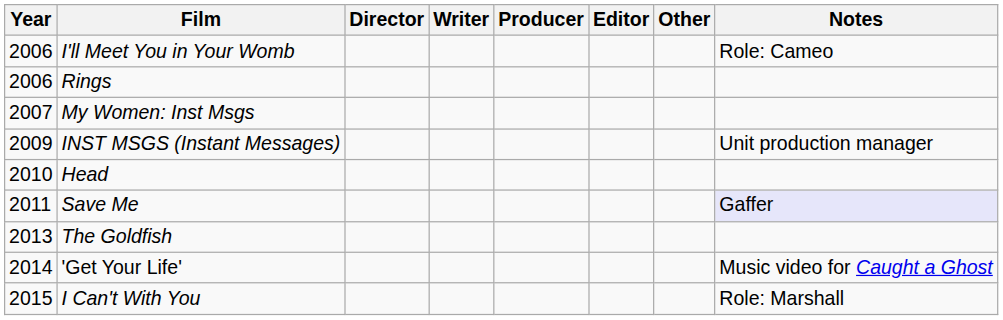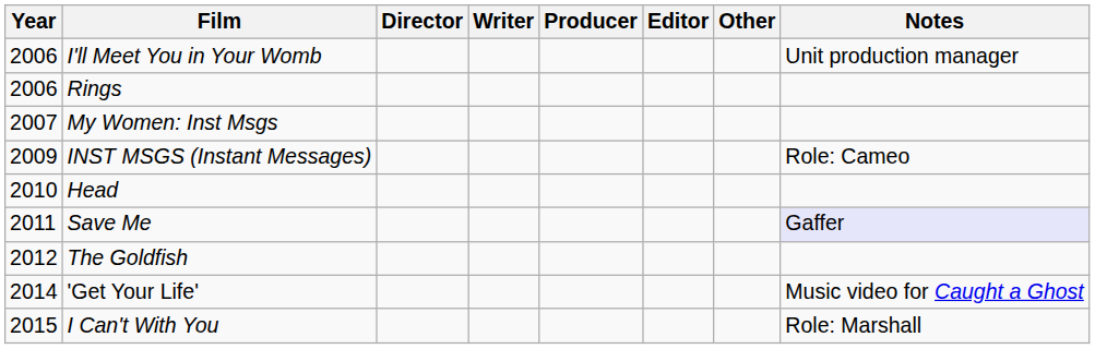 <table class="wikitable">
 <tr>
 <th>Year</th>
 <th>Film</th>
 <th>Director</th>
 <th>Writer</th>
 <th>Producer</th>
 <th>Editor</th>
 <th>Other</th>
 <th>Notes</th>
 </tr>
 <tr>
 <td>2006</td>
 <td><em>I'll Meet You in Your Womb</em></td>
 <td></td>
 <td></td>
 <td></td>
 <td></td>
 <td></td>
-<td>Role: Cameo</td>
+<td>Unit production manager</td>
 </tr>
 <tr>
 <td>2006</td>
 <td><em>Rings</em></td>
 <td></td>
 <td></td>
 <td></td>
 <td></td>
 <td></td>
 <td></td>
 </tr>
 <tr>
 <td>2007</td>
 <td><em>My Women: Inst Msgs</em></td>
 <td></td>
 <td></td>
 <td></td>
 <td></td>
 <td></td>
 <td></td>
 </tr>
 <tr>
 <td>2009</td>
 <td><em>INST MSGS (Instant Messages)</em></td>
 <td></td>
 <td></td>
 <td></td>
 <td></td>
 <td></td>
-<td>Unit production manager</td>
+<td>Role: Cameo</td>
 </tr>
 <tr>
 <td>2010</td>
 <td><em>Head</em></td>
 <td></td>
 <td></td>
 <td></td>
 <td></td>
 <td></td>
 <td></td>
 </tr>
 <tr>
 <td>2011</td>
 <td><em>Save Me</em></td>
 <td></td>
 <td></td>
 <td></td>
 <td></td>
 <td></td>
 <td style="background: lavender;">Gaffer</td>
 </tr>
 <tr>
-<td>2013</td>
+<td>2012</td>
 <td><em>The Goldfish</em></td>
 <td></td>
 <td></td>
 <td></td>
 <td></td>
 <td></td>
 <td></td>
 </tr>
 <tr>
 <td>2014</td>
 <td>'Get Your Life'</td>
 <td></td>
 <td></td>
 <td></td>
 <td></td>
 <td></td>
 <td>Music video for <em><a href='#'>Caught a Ghost</a></em></td>
 </tr>
 <tr>
 <td>2015</td>
 <td><em>I Can't With You</em></td>
 <td></td>
 <td></td>
 <td></td>
 <td></td>
 <td></td>
 <td>Role: Marshall</td>
 </tr>
 </table>
